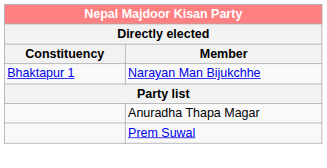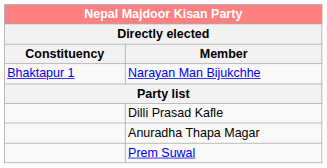 <table class="wikitable mw-collapsible mw-collapsed" role="presentation">
 <tr>
 <th colspan="2" style="width: 300pt; background:#ff8080; color: white;">Nepal Majdoor Kisan Party</th>
 </tr>
 <tr>
 <th colspan="2">Directly elected</th>
 </tr>
 <tr>
 <th>Constituency</th>
 <th>Member</th>
 </tr>
 <tr>
 <td><a href='#'>Bhaktapur 1</a></td>
 <td><a href='#'>Narayan Man Bijukchhe</a></td>
 </tr>
 <tr>
 <th colspan="2">Party list</th>
 </tr>
 <tr>
 <td></td>
+<td>Dilli Prasad Kafle</td>
+</tr>
+<tr>
+<td></td>
 <td>Anuradha Thapa Magar</td>
 </tr>
 <tr>
 <td></td>
 <td><a href='#'>Prem Suwal</a></td>
 </tr>
 </table>
